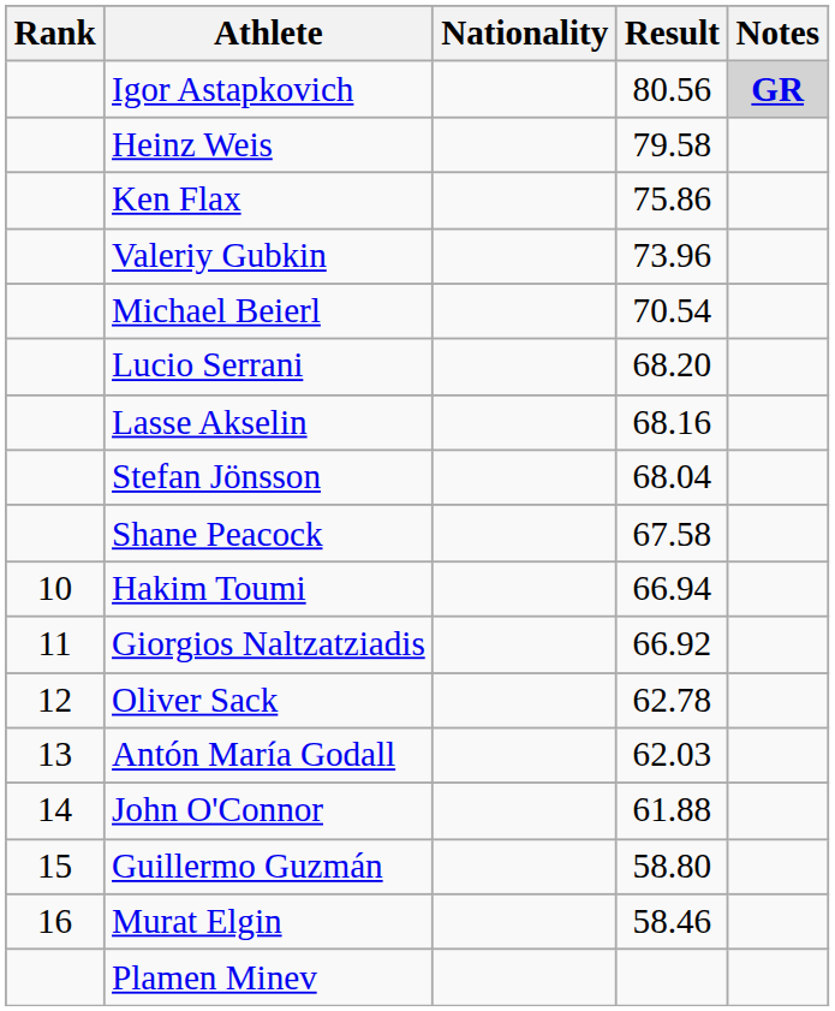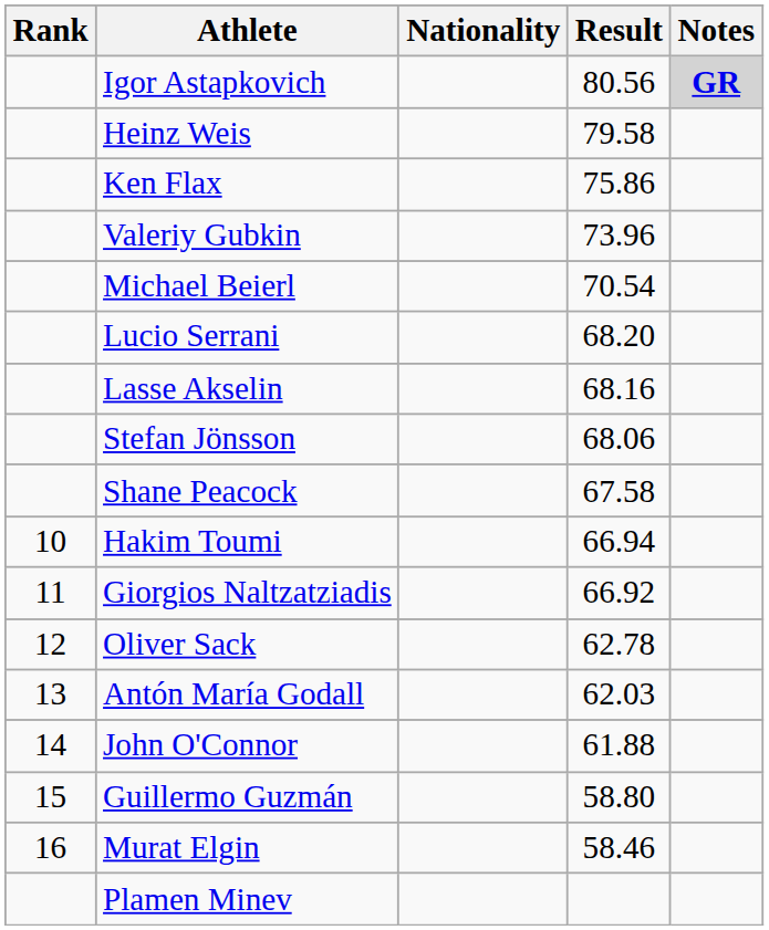 <table class="wikitable sortable" style="text-align:center">
 <tr>
 <th>Rank</th>
 <th>Athlete</th>
 <th>Nationality</th>
 <th>Result</th>
 <th>Notes</th>
 </tr>
 <tr>
 <td></td>
 <td align=left><a href='#'>Igor Astapkovich</a></td>
 <td align=left></td>
 <td>80.56</td>
 <td style="background: lightgrey;"><strong><a href='#'>GR</a></strong></td>
 </tr>
 <tr>
 <td></td>
 <td align=left><a href='#'>Heinz Weis</a></td>
 <td align=left></td>
 <td>79.58</td>
 <td></td>
 </tr>
 <tr>
 <td></td>
 <td align=left><a href='#'>Ken Flax</a></td>
 <td align=left></td>
 <td>75.86</td>
 <td></td>
 </tr>
 <tr>
 <td></td>
 <td align=left><a href='#'>Valeriy Gubkin</a></td>
 <td align=left></td>
 <td>73.96</td>
 <td></td>
 </tr>
 <tr>
 <td></td>
 <td align=left><a href='#'>Michael Beierl</a></td>
 <td align=left></td>
 <td>70.54</td>
 <td></td>
 </tr>
 <tr>
 <td></td>
 <td align=left><a href='#'>Lucio Serrani</a></td>
 <td align=left></td>
 <td>68.20</td>
 <td></td>
 </tr>
 <tr>
 <td></td>
 <td align=left><a href='#'>Lasse Akselin</a></td>
 <td align=left></td>
 <td>68.16</td>
 <td></td>
 </tr>
 <tr>
 <td></td>
 <td align=left><a href='#'>Stefan Jönsson</a></td>
 <td align=left></td>
-<td>68.04</td>
+<td>68.06</td>
 <td></td>
 </tr>
 <tr>
 <td></td>
 <td align=left><a href='#'>Shane Peacock</a></td>
 <td align=left></td>
 <td>67.58</td>
 <td></td>
 </tr>
 <tr>
 <td>10</td>
 <td align=left><a href='#'>Hakim Toumi</a></td>
 <td align=left></td>
 <td>66.94</td>
 <td></td>
 </tr>
 <tr>
 <td>11</td>
 <td align=left><a href='#'>Giorgios Naltzatziadis</a></td>
 <td align=left></td>
 <td>66.92</td>
 <td></td>
 </tr>
 <tr>
 <td>12</td>
 <td align=left><a href='#'>Oliver Sack</a></td>
 <td align=left></td>
 <td>62.78</td>
 <td></td>
 </tr>
 <tr>
 <td>13</td>
 <td align=left><a href='#'>Antón María Godall</a></td>
 <td align=left></td>
 <td>62.03</td>
 <td></td>
 </tr>
 <tr>
 <td>14</td>
 <td align=left><a href='#'>John O'Connor</a></td>
 <td align=left></td>
 <td>61.88</td>
 <td></td>
 </tr>
 <tr>
 <td>15</td>
 <td align=left><a href='#'>Guillermo Guzmán</a></td>
 <td align=left></td>
 <td>58.80</td>
 <td></td>
 </tr>
 <tr>
 <td>16</td>
 <td align=left><a href='#'>Murat Elgin</a></td>
 <td align=left></td>
 <td>58.46</td>
 <td></td>
 </tr>
 <tr>
 <td></td>
 <td align=left><a href='#'>Plamen Minev</a></td>
 <td align=left></td>
 <td></td>
 <td></td>
 </tr>
 </table>
